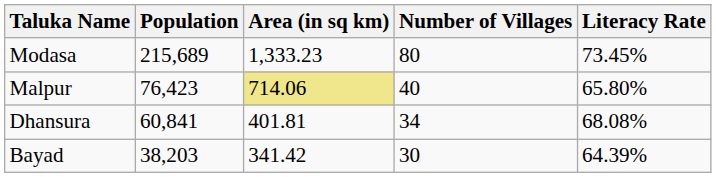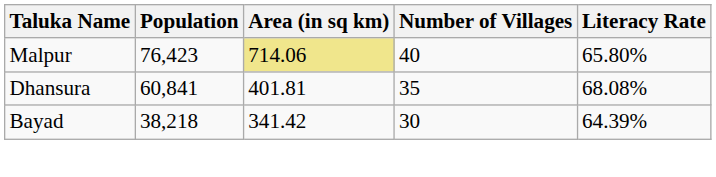 <table class="wikitable">
 <tr>
 <th>Taluka Name</th>
 <th>Population</th>
 <th>Area (in sq km)</th>
 <th>Number of Villages</th>
 <th>Literacy Rate</th>
-</tr>
-<tr>
-<td>Modasa</td>
-<td>215,689</td>
-<td>1,333.23</td>
-<td>80</td>
-<td>73.45%</td>
 </tr>
 <tr>
 <td>Malpur</td>
 <td>76,423</td>
 <td style="background: khaki;">714.06</td>
 <td>40</td>
 <td>65.80%</td>
 </tr>
 <tr>
 <td>Dhansura</td>
 <td>60,841</td>
 <td>401.81</td>
-<td>34</td>
+<td>35</td>
 <td>68.08%</td>
 </tr>
 <tr>
 <td>Bayad</td>
-<td>38,203</td>
+<td>38,218</td>
 <td>341.42</td>
 <td>30</td>
 <td>64.39%</td>
 </tr>
 </table>
